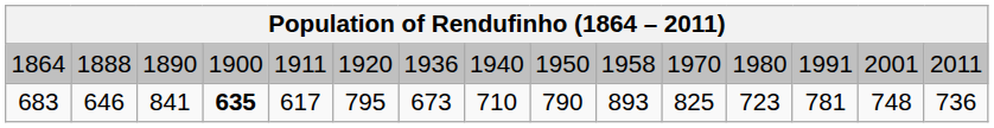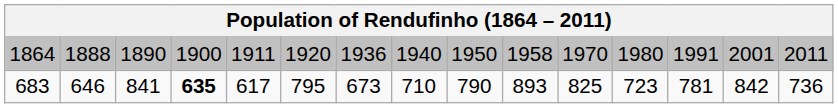 <table class="wikitable">
 <tr>
 <th colspan="15">Population of Rendufinho (1864 – 2011) </th>
 </tr>
 <tr bgcolor="#C0C0C0">
 <td align="center">1864</td>
 <td align="center">1888</td>
 <td align="center">1890</td>
 <td align="center">1900</td>
 <td align="center">1911</td>
 <td align="center">1920</td>
 <td align="center">1936</td>
 <td align="center">1940</td>
 <td align="center">1950</td>
 <td align="center">1958</td>
 <td align="center">1970</td>
 <td align="center">1980</td>
 <td align="center">1991</td>
 <td align="center">2001</td>
 <td align="center">2011</td>
 </tr>
 <tr>
 <td align="center">683</td>
 <td align="center">646</td>
 <td align="center">841</td>
 <td align="center"><strong>635</strong></td>
 <td align="center">617</td>
 <td align="center">795</td>
 <td align="center">673</td>
 <td align="center">710</td>
 <td align="center">790</td>
 <td align="center">893</td>
 <td align="center">825</td>
 <td align="center">723</td>
 <td align="center">781</td>
-<td align="center">748</td>
+<td align="center">842</td>
 <td align="center">736</td>
 </tr>
 </table>
